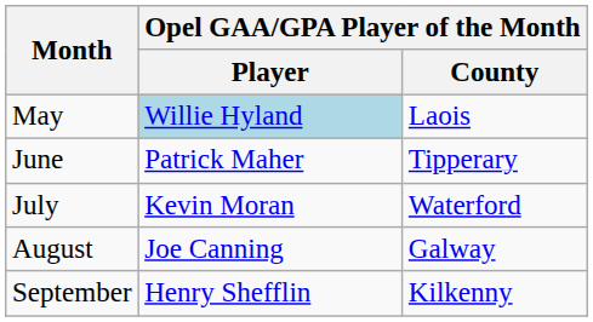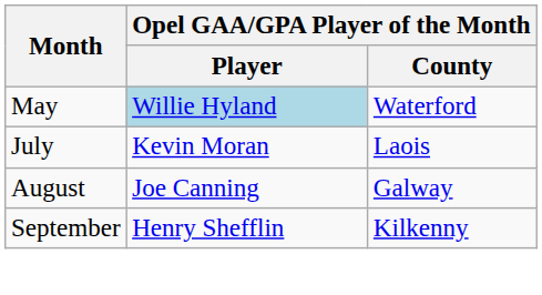 <table class="wikitable">
 <tr>
 <th rowspan="2">Month</th>
 <th colspan="2">Opel GAA/GPA Player of the Month</th>
 </tr>
 <tr>
 <th>Player</th>
 <th>County</th>
 </tr>
 <tr>
 <td>May</td>
 <td style="background: lightblue;"><a href='#'>Willie Hyland</a></td>
-<td><a href='#'>Laois</a></td>
-</tr>
-<tr>
-<td>June</td>
-<td><a href='#'>Patrick Maher</a></td>
-<td><a href='#'>Tipperary</a></td>
+<td><a href='#'>Waterford</a></td>
 </tr>
 <tr>
 <td>July</td>
 <td><a href='#'>Kevin Moran</a></td>
-<td><a href='#'>Waterford</a></td>
+<td><a href='#'>Laois</a></td>
 </tr>
 <tr>
 <td>August</td>
 <td><a href='#'>Joe Canning</a></td>
 <td><a href='#'>Galway</a></td>
 </tr>
 <tr>
 <td>September</td>
 <td><a href='#'>Henry Shefflin</a></td>
 <td><a href='#'>Kilkenny</a></td>
 </tr>
 </table>
